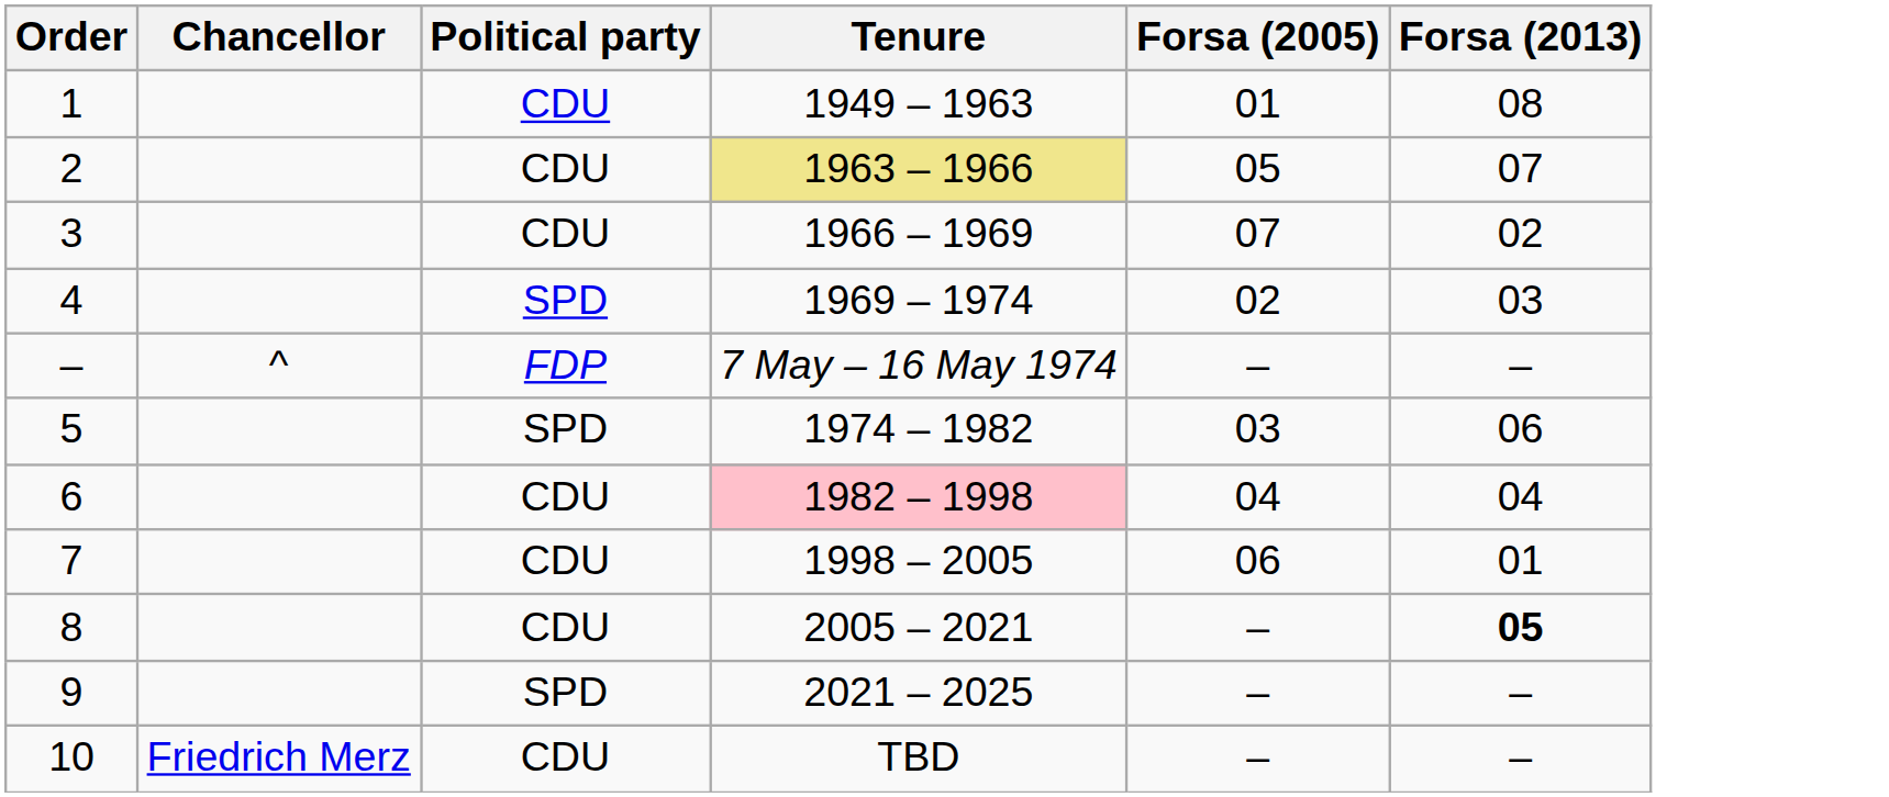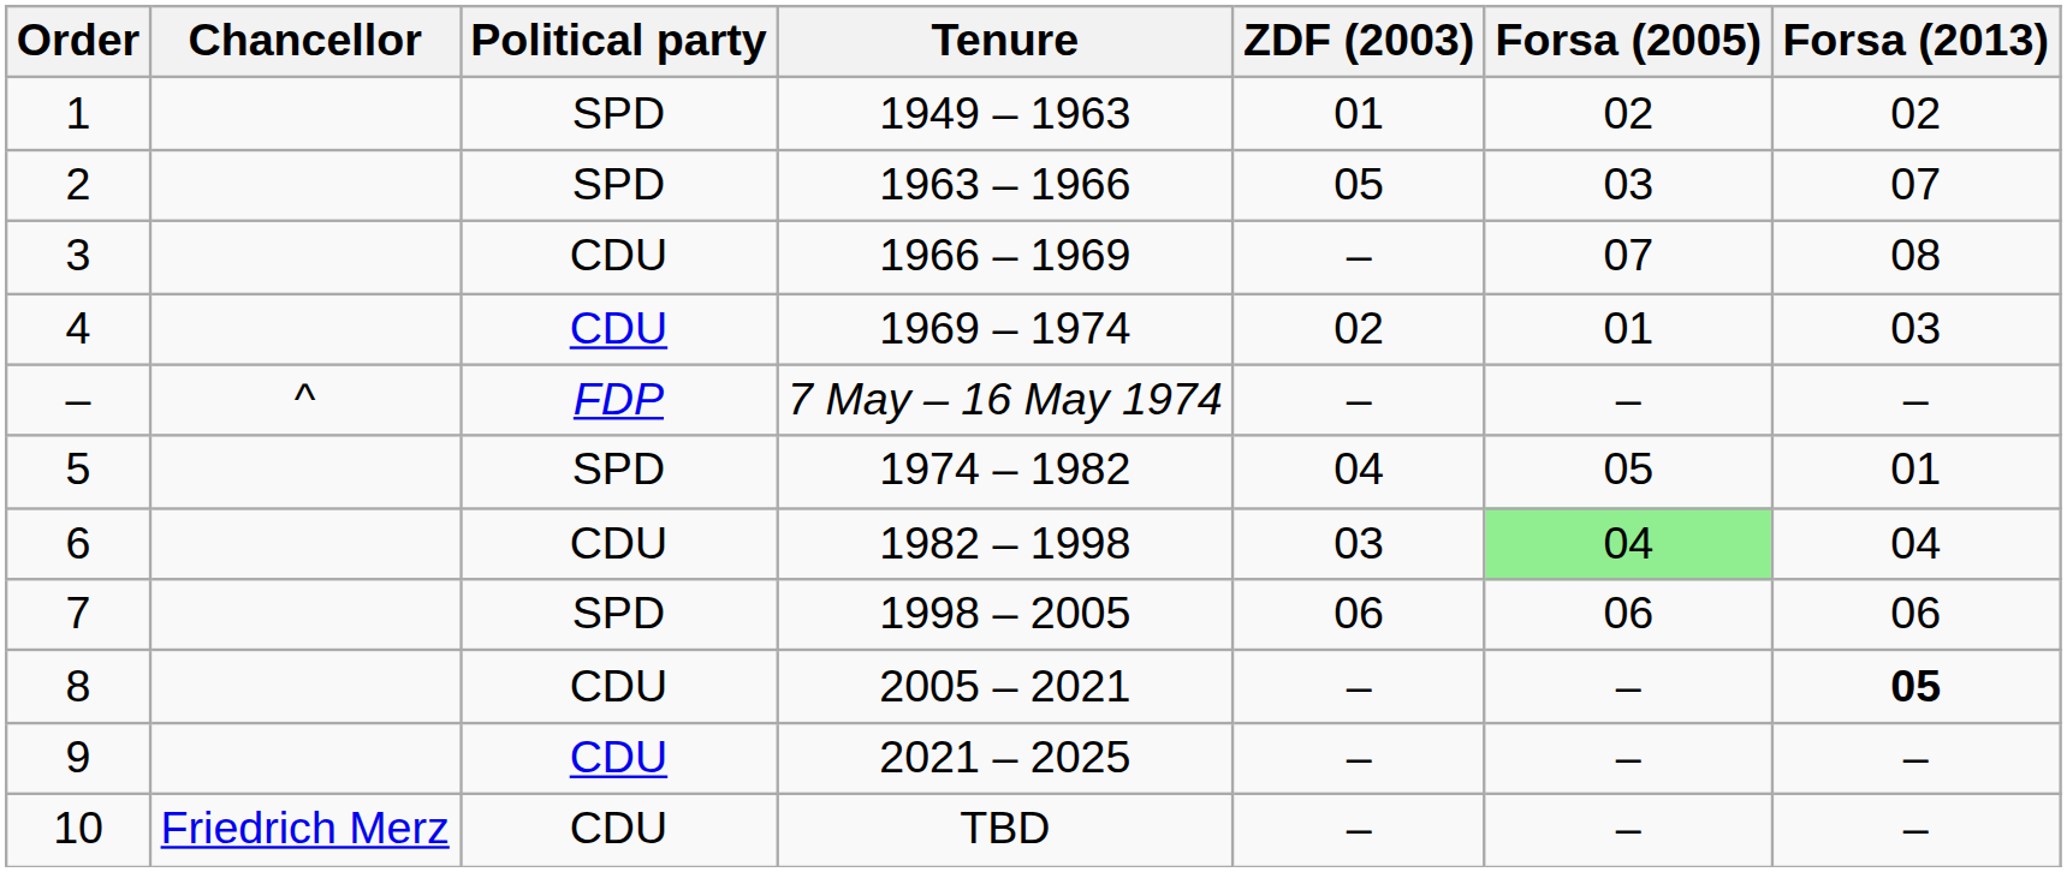 <table class="wikitable sortable" style="text-align:center;" cellspacing="1">
 <tr>
 <th>Order</th>
 <th>Chancellor</th>
 <th>Political party</th>
 <th>Tenure</th>
+<th>ZDF (2003)</th>
 <th>Forsa (2005)</th>
 <th>Forsa (2013)</th>
 </tr>
 <tr>
 <td>1</td>
 <td></td>
-<td><a href='#'>CDU</a></td>
+<td>SPD</td>
 <td>1949 – 1963</td>
 <td>01</td>
-<td>08</td>
+<td>02</td>
+<td>02</td>
 </tr>
 <tr>
 <td>2</td>
 <td></td>
-<td>CDU</td>
-<td style="background: khaki;">1963 – 1966</td>
+<td>SPD</td>
+<td>1963 – 1966</td>
 <td>05</td>
+<td>03</td>
 <td>07</td>
 </tr>
 <tr>
 <td>3</td>
 <td></td>
 <td>CDU</td>
 <td>1966 – 1969</td>
+<td>–</td>
 <td>07</td>
-<td>02</td>
+<td>08</td>
 </tr>
 <tr>
 <td>4</td>
 <td></td>
-<td><a href='#'>SPD</a></td>
+<td><a href='#'>CDU</a></td>
 <td>1969 – 1974</td>
 <td>02</td>
+<td>01</td>
 <td>03</td>
 </tr>
 <tr>
 <td data-sort-value="4.5">–</td>
 <td><em></em> ^</td>
 <td><em><a href='#'>FDP</a></em></td>
 <td><em>7 May – 16 May 1974</em></td>
 <td>–</td>
 <td>–</td>
+<td>–</td>
 </tr>
 <tr>
 <td>5</td>
 <td></td>
 <td>SPD</td>
 <td>1974 – 1982</td>
-<td>03</td>
-<td>06</td>
+<td>04</td>
+<td>05</td>
+<td>01</td>
 </tr>
 <tr>
 <td>6</td>
 <td></td>
 <td>CDU</td>
-<td style="background: pink;">1982 – 1998</td>
-<td>04</td>
+<td>1982 – 1998</td>
+<td>03</td>
+<td style="background: lightgreen;">04</td>
 <td>04</td>
 </tr>
 <tr>
 <td>7</td>
 <td></td>
-<td>CDU</td>
+<td>SPD</td>
 <td>1998 – 2005</td>
 <td>06</td>
-<td>01</td>
+<td>06</td>
+<td>06</td>
 </tr>
 <tr>
 <td>8</td>
 <td></td>
 <td>CDU</td>
 <td>2005 – 2021</td>
 <td>–</td>
+<td>–</td>
 <td><strong>05</strong></td>
 </tr>
 <tr>
 <td>9</td>
 <td></td>
-<td>SPD</td>
+<td><a href='#'>CDU</a></td>
 <td>2021 – 2025</td>
+<td>–</td>
 <td>–</td>
 <td>–</td>
 </tr>
 <tr>
 <td>10</td>
 <td><a href='#'>Friedrich Merz</a></td>
 <td>CDU</td>
 <td>TBD</td>
 <td>–</td>
 <td>–</td>
+<td>–</td>
 </tr>
 </table>
